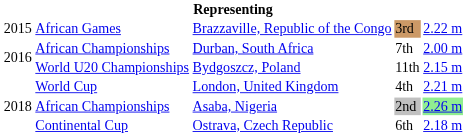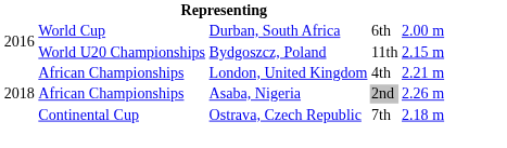 <table>
 <tr>
 <th colspan="5">Representing </th>
 </tr>
 <tr>
-<td>2015</td>
-<td><a href='#'>African Games</a></td>
-<td><a href='#'>Brazzaville, Republic of the Congo</a></td>
-<td bgcolor=cc9966>3rd</td>
-<td><a href='#'>2.22 m</a></td>
-</tr>
-<tr>
 <td rowspan=2>2016</td>
-<td><a href='#'>African Championships</a></td>
+<td><a href='#'>World Cup</a></td>
 <td><a href='#'>Durban, South Africa</a></td>
-<td>7th</td>
+<td>6th</td>
 <td><a href='#'>2.00 m</a></td>
 </tr>
 <tr>
 <td><a href='#'>World U20 Championships</a></td>
 <td><a href='#'>Bydgoszcz, Poland</a></td>
 <td>11th</td>
 <td><a href='#'>2.15 m</a></td>
 </tr>
 <tr>
 <td rowspan=3>2018</td>
-<td><a href='#'>World Cup</a></td>
+<td><a href='#'>African Championships</a></td>
 <td><a href='#'>London, United Kingdom</a></td>
 <td>4th</td>
 <td><a href='#'>2.21 m</a></td>
 </tr>
 <tr>
 <td><a href='#'>African Championships</a></td>
 <td><a href='#'>Asaba, Nigeria</a></td>
 <td bgcolor=silver>2nd</td>
-<td style="background: lightgreen;"><a href='#'>2.26 m</a></td>
+<td><a href='#'>2.26 m</a></td>
 </tr>
 <tr>
 <td><a href='#'>Continental Cup</a></td>
 <td><a href='#'>Ostrava, Czech Republic</a></td>
-<td>6th</td>
+<td>7th</td>
 <td><a href='#'>2.18 m</a></td>
 </tr>
 </table>
